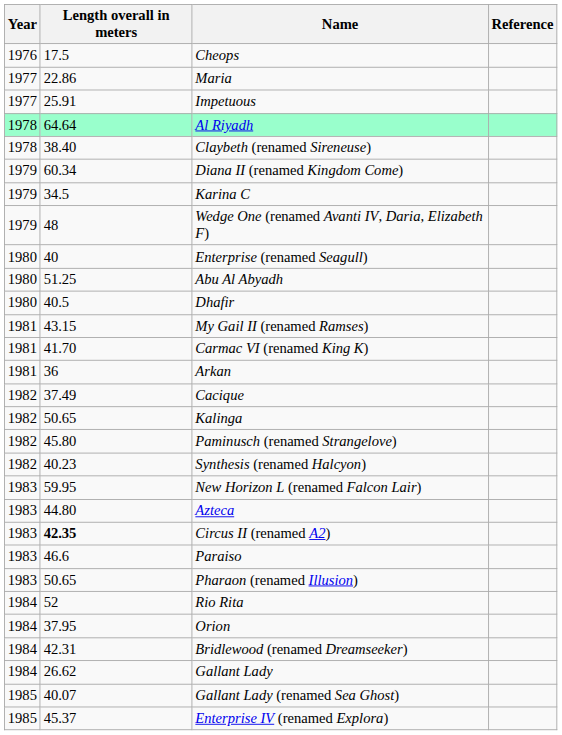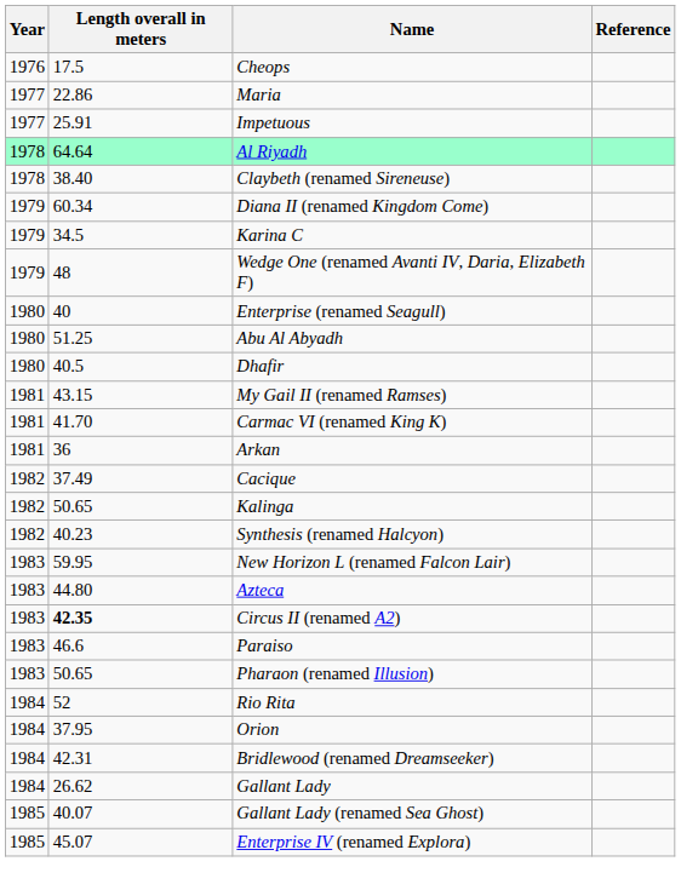 <table class="wikitable sortable">
 <tr>
 <th>Year</th>
 <th>Length overall in meters</th>
 <th>Name</th>
 <th>Reference</th>
 </tr>
 <tr>
 <td>1976</td>
 <td>17.5</td>
 <td><em>Cheops</em></td>
 <td></td>
 </tr>
 <tr>
 <td>1977</td>
 <td>22.86</td>
 <td><em>Maria</em></td>
 <td></td>
 </tr>
 <tr>
 <td>1977</td>
 <td>25.91</td>
 <td><em>Impetuous</em></td>
 <td></td>
 </tr>
 <tr style="background:#9fc;">
 <td>1978</td>
 <td>64.64</td>
 <td><em><a href='#'>Al Riyadh</a></em></td>
 <td></td>
 </tr>
 <tr>
 <td>1978</td>
 <td>38.40</td>
 <td><em>Claybeth</em> (renamed <em>Sireneuse</em>)</td>
 <td></td>
 </tr>
 <tr>
 <td>1979</td>
 <td>60.34</td>
 <td><em>Diana II</em> (renamed <em>Kingdom Come</em>)</td>
 <td></td>
 </tr>
 <tr>
 <td>1979</td>
 <td>34.5</td>
 <td><em>Karina C</em></td>
 <td></td>
 </tr>
 <tr>
 <td>1979</td>
 <td>48</td>
 <td><em>Wedge One</em> (renamed <em>Avanti IV</em>, <em>Daria</em>, <em>Elizabeth F</em>)</td>
 <td></td>
 </tr>
 <tr>
 <td>1980</td>
 <td>40</td>
 <td><em>Enterprise</em> (renamed <em>Seagull</em>)</td>
 <td></td>
 </tr>
 <tr>
 <td>1980</td>
 <td>51.25</td>
 <td><em>Abu Al Abyadh</em></td>
 <td></td>
 </tr>
 <tr>
 <td>1980</td>
 <td>40.5</td>
 <td><em>Dhafir</em></td>
 <td></td>
 </tr>
 <tr>
 <td>1981</td>
 <td>43.15</td>
 <td><em>My Gail II</em> (renamed <em>Ramses</em>)</td>
 <td></td>
 </tr>
 <tr>
 <td>1981</td>
 <td>41.70</td>
 <td><em>Carmac VI</em> (renamed <em>King K</em>)</td>
 <td></td>
 </tr>
 <tr>
 <td>1981</td>
 <td>36</td>
 <td><em>Arkan</em></td>
 <td></td>
 </tr>
 <tr>
 <td>1982</td>
 <td>37.49</td>
 <td><em>Cacique</em></td>
 <td></td>
 </tr>
 <tr>
 <td>1982</td>
 <td>50.65</td>
 <td><em>Kalinga</em></td>
 <td></td>
 </tr>
 <tr>
 <td>1982</td>
-<td>45.80</td>
-<td><em>Paminusch</em> (renamed <em>Strangelove</em>)</td>
-<td></td>
-</tr>
-<tr>
-<td>1982</td>
 <td>40.23</td>
 <td><em>Synthesis</em> (renamed <em>Halcyon</em>)</td>
 <td></td>
 </tr>
 <tr>
 <td>1983</td>
 <td>59.95</td>
 <td><em>New Horizon L</em> (renamed <em>Falcon Lair</em>)</td>
 <td></td>
 </tr>
 <tr>
 <td>1983</td>
 <td>44.80</td>
 <td><em><a href='#'>Azteca</a></em></td>
 <td></td>
 </tr>
 <tr>
 <td>1983</td>
 <td><strong>42.35</strong></td>
 <td><em>Circus II</em> (renamed <em><a href='#'>A2</a></em>)</td>
 <td></td>
 </tr>
 <tr>
 <td>1983</td>
 <td>46.6</td>
 <td><em>Paraiso</em></td>
 <td></td>
 </tr>
 <tr>
 <td>1983</td>
 <td>50.65</td>
 <td><em>Pharaon</em> (renamed <em><a href='#'>Illusion</a></em>)</td>
 <td></td>
 </tr>
 <tr>
 <td>1984</td>
 <td>52</td>
 <td><em>Rio Rita</em></td>
 <td></td>
 </tr>
 <tr>
 <td>1984</td>
 <td>37.95</td>
 <td><em>Orion</em></td>
 <td></td>
 </tr>
 <tr>
 <td>1984</td>
 <td>42.31</td>
 <td><em>Bridlewood</em> (renamed <em>Dreamseeker</em>)</td>
 <td></td>
 </tr>
 <tr>
 <td>1984</td>
 <td>26.62</td>
 <td><em>Gallant Lady</em></td>
 <td></td>
 </tr>
 <tr>
 <td>1985</td>
 <td>40.07</td>
 <td><em>Gallant Lady</em> (renamed <em>Sea Ghost</em>)</td>
 <td></td>
 </tr>
 <tr>
 <td>1985</td>
-<td>45.37</td>
+<td>45.07</td>
 <td><em><a href='#'>Enterprise IV</a></em> (renamed <em>Explora</em>)</td>
 <td></td>
 </tr>
 </table>
